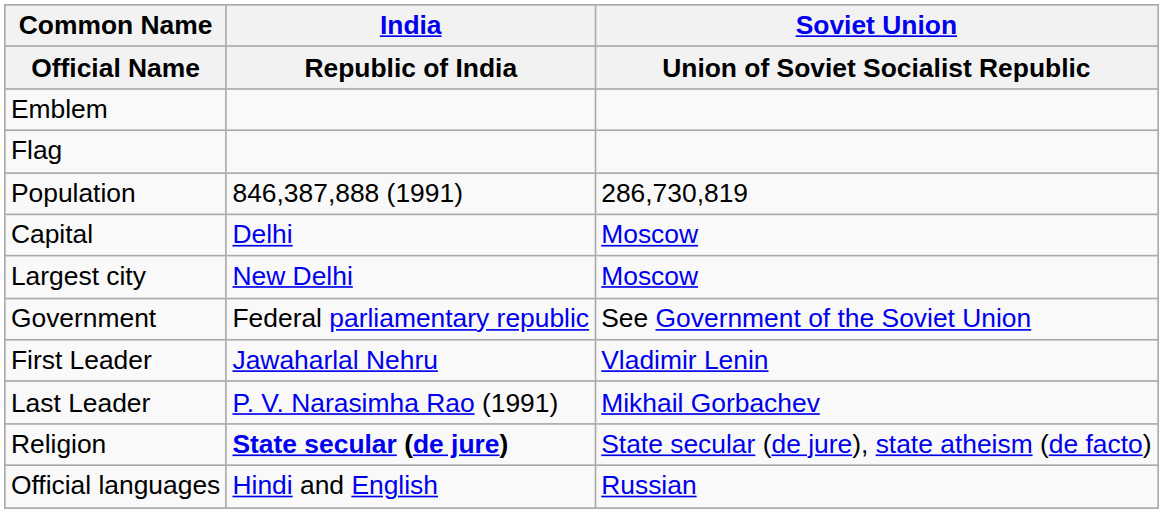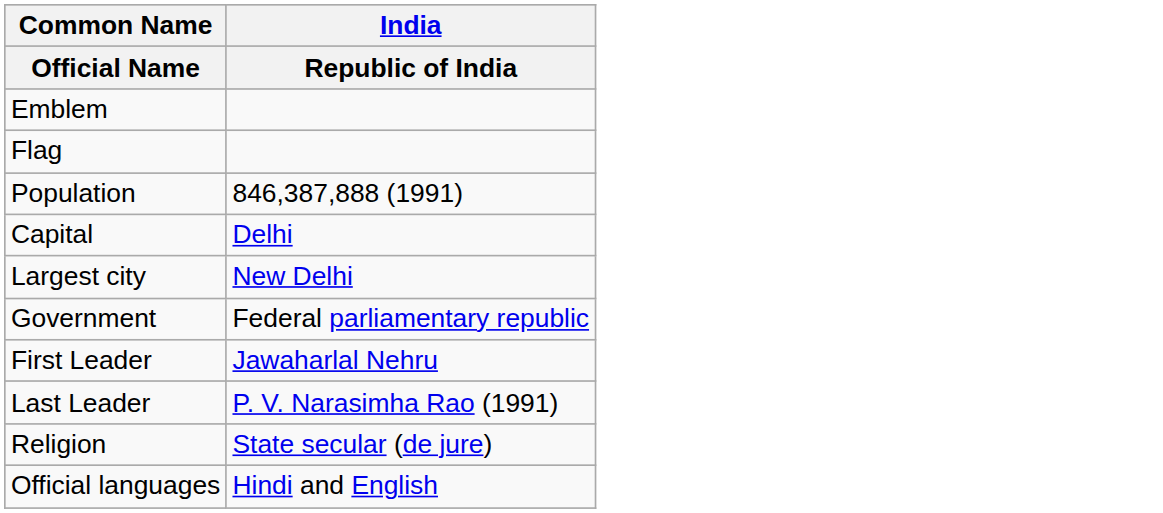 <table class="wikitable">
 <tr>
 <th>Common Name</th>
 <th><a href='#'>India</a></th>
-<th><a href='#'>Soviet Union</a></th>
 </tr>
 <tr>
 <th>Official Name</th>
 <th>Republic of India</th>
-<th>Union of Soviet Socialist Republic</th>
 </tr>
 <tr>
 <td>Emblem</td>
-<td></td>
 <td></td>
 </tr>
 <tr>
 <td>Flag</td>
 <td></td>
-<td></td>
 </tr>
 <tr>
 <td>Population</td>
 <td>846,387,888 (1991)</td>
-<td>286,730,819</td>
 </tr>
 <tr>
 <td>Capital</td>
 <td><a href='#'>Delhi</a></td>
-<td><a href='#'>Moscow</a></td>
 </tr>
 <tr>
 <td>Largest city</td>
 <td><a href='#'>New Delhi</a></td>
-<td><a href='#'>Moscow</a></td>
 </tr>
 <tr>
 <td>Government</td>
 <td>Federal <a href='#'>parliamentary republic</a></td>
-<td>See <a href='#'>Government of the Soviet Union</a></td>
 </tr>
 <tr>
 <td>First Leader</td>
 <td><a href='#'>Jawaharlal Nehru</a></td>
-<td><a href='#'>Vladimir Lenin</a></td>
 </tr>
 <tr>
 <td>Last Leader</td>
 <td><a href='#'>P. V. Narasimha Rao</a> (1991)</td>
-<td><a href='#'>Mikhail Gorbachev</a></td>
 </tr>
 <tr>
 <td>Religion</td>
-<td><strong><a href='#'>State secular</a> (<a href='#'>de jure</a>)</strong></td>
-<td><a href='#'>State secular</a> (<a href='#'>de jure</a>), <a href='#'>state atheism</a> (<a href='#'>de facto</a>)</td>
+<td><a href='#'>State secular</a> (<a href='#'>de jure</a>)</td>
 </tr>
 <tr>
 <td>Official languages</td>
 <td><a href='#'>Hindi</a> and <a href='#'>English</a></td>
-<td><a href='#'>Russian</a></td>
 </tr>
 </table>
